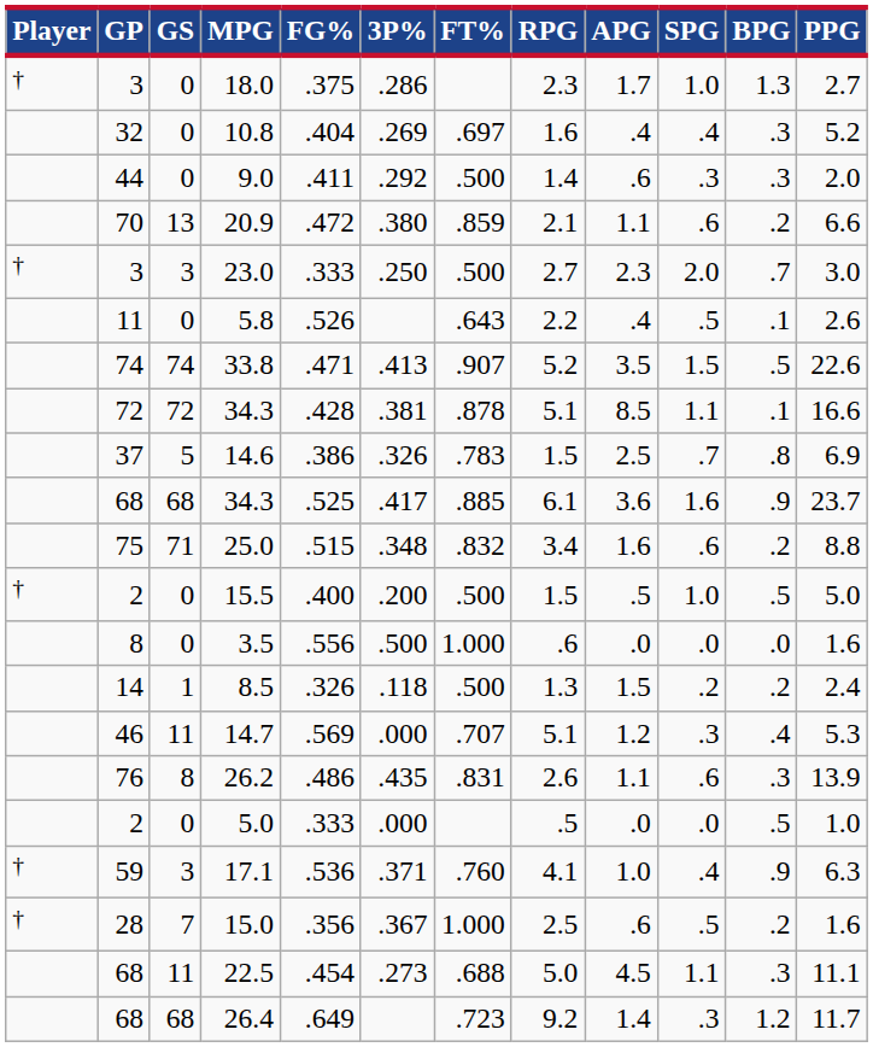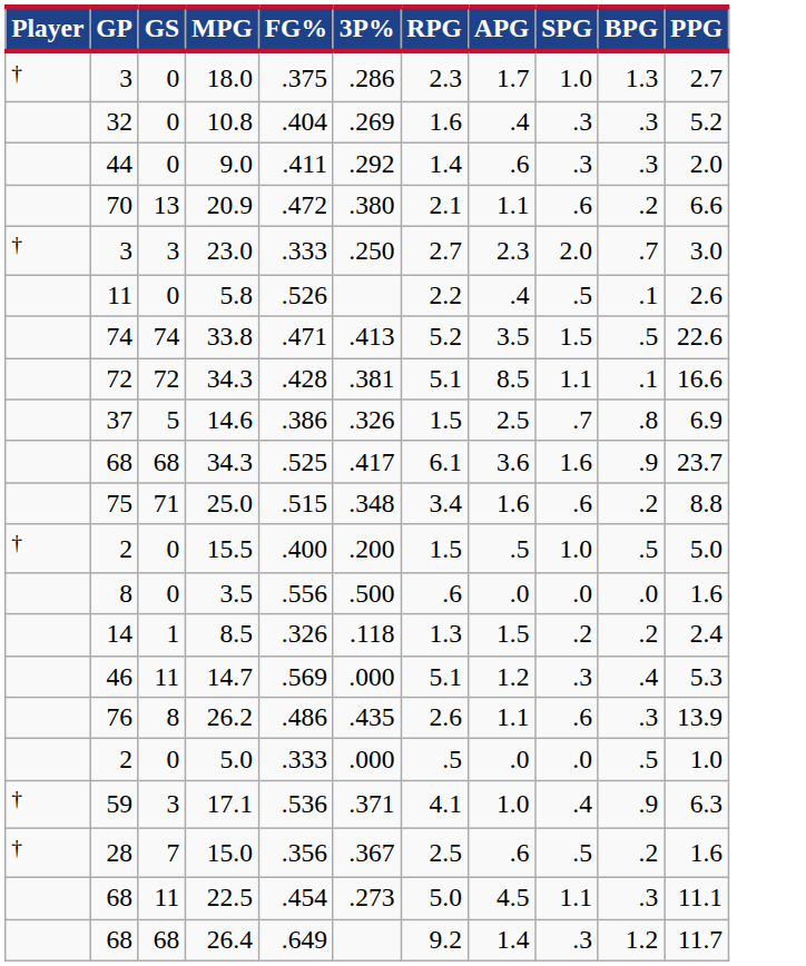 <table class="wikitable sortable" style="text-align:right;">
 <tr>
 <th style="background:#1D4289; color:#FFFFFF; border-top:#C8102E 3px solid; border-bottom:#C8102E 3px solid;">Player</th>
 <th style="background:#1D4289; color:#FFFFFF; border-top:#C8102E 3px solid; border-bottom:#C8102E 3px solid;">GP</th>
 <th style="background:#1D4289; color:#FFFFFF; border-top:#C8102E 3px solid; border-bottom:#C8102E 3px solid;">GS</th>
 <th style="background:#1D4289; color:#FFFFFF; border-top:#C8102E 3px solid; border-bottom:#C8102E 3px solid;">MPG</th>
 <th style="background:#1D4289; color:#FFFFFF; border-top:#C8102E 3px solid; border-bottom:#C8102E 3px solid;">FG%</th>
 <th style="background:#1D4289; color:#FFFFFF; border-top:#C8102E 3px solid; border-bottom:#C8102E 3px solid;">3P%</th>
-<th style="background:#1D4289; color:#FFFFFF; border-top:#C8102E 3px solid; border-bottom:#C8102E 3px solid;">FT%</th>
 <th style="background:#1D4289; color:#FFFFFF; border-top:#C8102E 3px solid; border-bottom:#C8102E 3px solid;">RPG</th>
 <th style="background:#1D4289; color:#FFFFFF; border-top:#C8102E 3px solid; border-bottom:#C8102E 3px solid;">APG</th>
 <th style="background:#1D4289; color:#FFFFFF; border-top:#C8102E 3px solid; border-bottom:#C8102E 3px solid;">SPG</th>
 <th style="background:#1D4289; color:#FFFFFF; border-top:#C8102E 3px solid; border-bottom:#C8102E 3px solid;">BPG</th>
 <th style="background:#1D4289; color:#FFFFFF; border-top:#C8102E 3px solid; border-bottom:#C8102E 3px solid;">PPG</th>
 </tr>
 <tr>
 <td style="text-align:left;"><sup>†</sup></td>
 <td>3</td>
 <td>0</td>
 <td>18.0</td>
 <td>.375</td>
 <td>.286</td>
-<td></td>
 <td>2.3</td>
 <td>1.7</td>
 <td>1.0</td>
 <td>1.3</td>
 <td>2.7</td>
 </tr>
 <tr>
 <td style="text-align:left;"></td>
 <td>32</td>
 <td>0</td>
 <td>10.8</td>
 <td>.404</td>
 <td>.269</td>
-<td>.697</td>
 <td>1.6</td>
 <td>.4</td>
-<td>.4</td>
+<td>.3</td>
 <td>.3</td>
 <td>5.2</td>
 </tr>
 <tr>
 <td style="text-align:left;"></td>
 <td>44</td>
 <td>0</td>
 <td>9.0</td>
 <td>.411</td>
 <td>.292</td>
-<td>.500</td>
 <td>1.4</td>
 <td>.6</td>
 <td>.3</td>
 <td>.3</td>
 <td>2.0</td>
 </tr>
 <tr>
 <td style="text-align:left;"></td>
 <td>70</td>
 <td>13</td>
 <td>20.9</td>
 <td>.472</td>
 <td>.380</td>
-<td>.859</td>
 <td>2.1</td>
 <td>1.1</td>
 <td>.6</td>
 <td>.2</td>
 <td>6.6</td>
 </tr>
 <tr>
 <td style="text-align:left;"><sup>†</sup></td>
 <td>3</td>
 <td>3</td>
 <td>23.0</td>
 <td>.333</td>
 <td>.250</td>
-<td>.500</td>
 <td>2.7</td>
 <td>2.3</td>
 <td>2.0</td>
 <td>.7</td>
 <td>3.0</td>
 </tr>
 <tr>
 <td style="text-align:left;"></td>
 <td>11</td>
 <td>0</td>
 <td>5.8</td>
 <td>.526</td>
 <td></td>
-<td>.643</td>
 <td>2.2</td>
 <td>.4</td>
 <td>.5</td>
 <td>.1</td>
 <td>2.6</td>
 </tr>
 <tr>
 <td style="text-align:left;"></td>
 <td>74</td>
 <td>74</td>
 <td>33.8</td>
 <td>.471</td>
 <td>.413</td>
-<td>.907</td>
 <td>5.2</td>
 <td>3.5</td>
 <td>1.5</td>
 <td>.5</td>
 <td>22.6</td>
 </tr>
 <tr>
 <td style="text-align:left;"></td>
 <td>72</td>
 <td>72</td>
 <td>34.3</td>
 <td>.428</td>
 <td>.381</td>
-<td>.878</td>
 <td>5.1</td>
 <td>8.5</td>
 <td>1.1</td>
 <td>.1</td>
 <td>16.6</td>
 </tr>
 <tr>
 <td style="text-align:left;"></td>
 <td>37</td>
 <td>5</td>
 <td>14.6</td>
 <td>.386</td>
 <td>.326</td>
-<td>.783</td>
 <td>1.5</td>
 <td>2.5</td>
 <td>.7</td>
 <td>.8</td>
 <td>6.9</td>
 </tr>
 <tr>
 <td style="text-align:left;"></td>
 <td>68</td>
 <td>68</td>
 <td>34.3</td>
 <td>.525</td>
 <td>.417</td>
-<td>.885</td>
 <td>6.1</td>
 <td>3.6</td>
 <td>1.6</td>
 <td>.9</td>
 <td>23.7</td>
 </tr>
 <tr>
 <td style="text-align:left;"></td>
 <td>75</td>
 <td>71</td>
 <td>25.0</td>
 <td>.515</td>
 <td>.348</td>
-<td>.832</td>
 <td>3.4</td>
 <td>1.6</td>
 <td>.6</td>
 <td>.2</td>
 <td>8.8</td>
 </tr>
 <tr>
 <td style="text-align:left;"><sup>†</sup></td>
 <td>2</td>
 <td>0</td>
 <td>15.5</td>
 <td>.400</td>
 <td>.200</td>
-<td>.500</td>
 <td>1.5</td>
 <td>.5</td>
 <td>1.0</td>
 <td>.5</td>
 <td>5.0</td>
 </tr>
 <tr>
 <td style="text-align:left;"></td>
 <td>8</td>
 <td>0</td>
 <td>3.5</td>
 <td>.556</td>
 <td>.500</td>
-<td>1.000</td>
 <td>.6</td>
 <td>.0</td>
 <td>.0</td>
 <td>.0</td>
 <td>1.6</td>
 </tr>
 <tr>
 <td style="text-align:left;"></td>
 <td>14</td>
 <td>1</td>
 <td>8.5</td>
 <td>.326</td>
 <td>.118</td>
-<td>.500</td>
 <td>1.3</td>
 <td>1.5</td>
 <td>.2</td>
 <td>.2</td>
 <td>2.4</td>
 </tr>
 <tr>
 <td style="text-align:left;"></td>
 <td>46</td>
 <td>11</td>
 <td>14.7</td>
 <td>.569</td>
 <td>.000</td>
-<td>.707</td>
 <td>5.1</td>
 <td>1.2</td>
 <td>.3</td>
 <td>.4</td>
 <td>5.3</td>
 </tr>
 <tr>
 <td style="text-align:left;"></td>
 <td>76</td>
 <td>8</td>
 <td>26.2</td>
 <td>.486</td>
 <td>.435</td>
-<td>.831</td>
 <td>2.6</td>
 <td>1.1</td>
 <td>.6</td>
 <td>.3</td>
 <td>13.9</td>
 </tr>
 <tr>
 <td style="text-align:left;"></td>
 <td>2</td>
 <td>0</td>
 <td>5.0</td>
 <td>.333</td>
 <td>.000</td>
-<td></td>
 <td>.5</td>
 <td>.0</td>
 <td>.0</td>
 <td>.5</td>
 <td>1.0</td>
 </tr>
 <tr>
 <td style="text-align:left;"><sup>†</sup></td>
 <td>59</td>
 <td>3</td>
 <td>17.1</td>
 <td>.536</td>
 <td>.371</td>
-<td>.760</td>
 <td>4.1</td>
 <td>1.0</td>
 <td>.4</td>
 <td>.9</td>
 <td>6.3</td>
 </tr>
 <tr>
 <td style="text-align:left;"><sup>†</sup></td>
 <td>28</td>
 <td>7</td>
 <td>15.0</td>
 <td>.356</td>
 <td>.367</td>
-<td>1.000</td>
 <td>2.5</td>
 <td>.6</td>
 <td>.5</td>
 <td>.2</td>
 <td>1.6</td>
 </tr>
 <tr>
 <td style="text-align:left;"></td>
 <td>68</td>
 <td>11</td>
 <td>22.5</td>
 <td>.454</td>
 <td>.273</td>
-<td>.688</td>
 <td>5.0</td>
 <td>4.5</td>
 <td>1.1</td>
 <td>.3</td>
 <td>11.1</td>
 </tr>
 <tr>
 <td style="text-align:left;"></td>
 <td>68</td>
 <td>68</td>
 <td>26.4</td>
 <td>.649</td>
 <td></td>
-<td>.723</td>
 <td>9.2</td>
 <td>1.4</td>
 <td>.3</td>
 <td>1.2</td>
 <td>11.7</td>
 </tr>
 </table>
